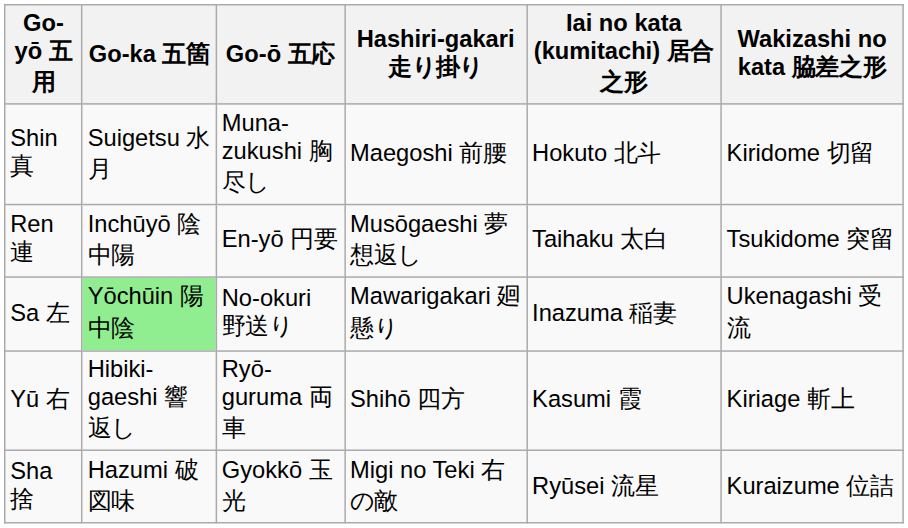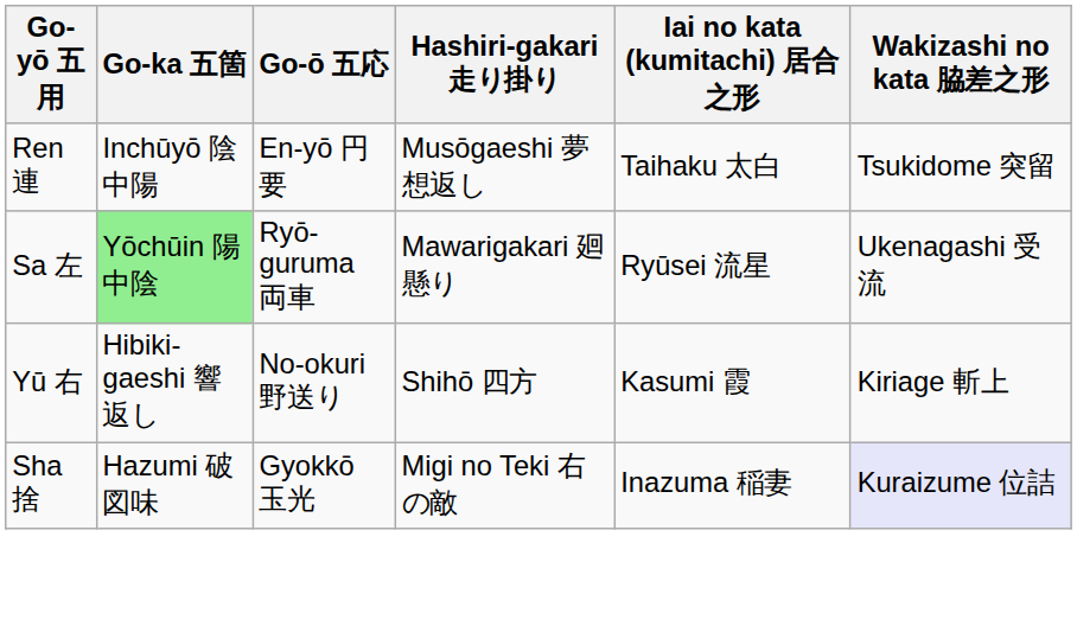 <table class="wikitable">
 <tr>
 <th>Go-yō 五用</th>
 <th>Go-ka 五箇</th>
 <th>Go-ō 五応</th>
 <th>Hashiri-gakari 走り掛り</th>
 <th>Iai no kata (kumitachi) 居合之形</th>
 <th>Wakizashi no kata 脇差之形</th>
-</tr>
-<tr>
-<td>Shin 真</td>
-<td>Suigetsu 水月</td>
-<td>Muna-zukushi 胸尽し</td>
-<td>Maegoshi 前腰</td>
-<td>Hokuto 北斗</td>
-<td>Kiridome 切留</td>
 </tr>
 <tr>
 <td>Ren 連</td>
 <td>Inchūyō 陰中陽</td>
 <td>En-yō 円要</td>
 <td>Musōgaeshi 夢想返し</td>
 <td>Taihaku 太白</td>
 <td>Tsukidome 突留</td>
 </tr>
 <tr>
 <td>Sa 左</td>
 <td style="background: lightgreen;">Yōchūin 陽中陰</td>
-<td>No-okuri 野送り</td>
+<td>Ryō-guruma 両車</td>
 <td>Mawarigakari 廻懸り</td>
-<td>Inazuma 稲妻</td>
+<td>Ryūsei 流星</td>
 <td>Ukenagashi 受流</td>
 </tr>
 <tr>
 <td>Yū 右</td>
 <td>Hibiki-gaeshi 響返し</td>
-<td>Ryō-guruma 両車</td>
+<td>No-okuri 野送り</td>
 <td>Shihō 四方</td>
 <td>Kasumi 霞</td>
 <td>Kiriage 斬上</td>
 </tr>
 <tr>
 <td>Sha 捨</td>
 <td>Hazumi 破図味</td>
 <td>Gyokkō 玉光</td>
 <td>Migi no Teki 右の敵</td>
-<td>Ryūsei 流星</td>
-<td>Kuraizume 位詰</td>
+<td>Inazuma 稲妻</td>
+<td style="background: lavender;">Kuraizume 位詰</td>
 </tr>
 </table>
